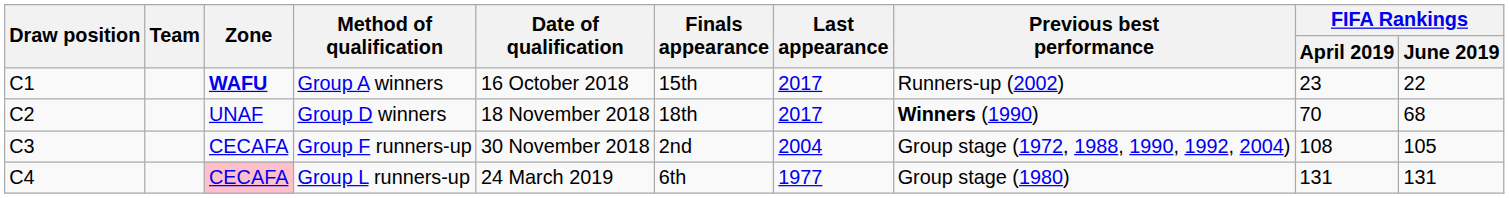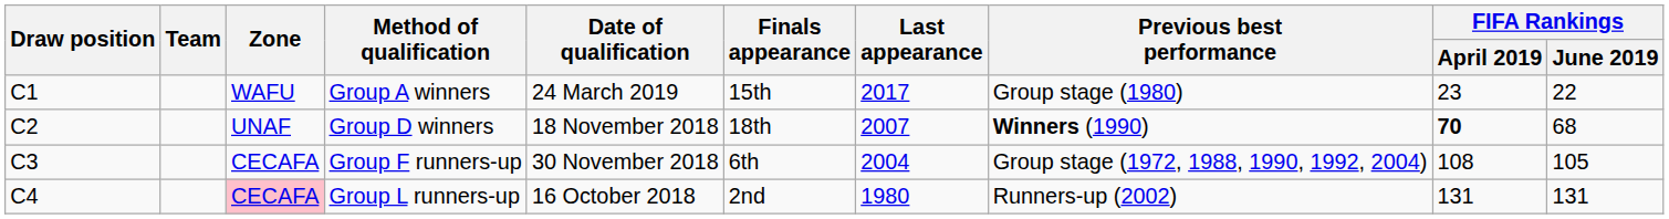 <table class="wikitable sortable">
 <tr>
 <th rowspan=2>Draw position</th>
 <th rowspan=2>Team</th>
 <th rowspan=2>Zone</th>
 <th rowspan=2>Method of<br>qualification</th>
 <th rowspan=2>Date of<br>qualification</th>
 <th rowspan=2>Finals<br>appearance</th>
 <th rowspan=2>Last<br>appearance</th>
 <th rowspan=2>Previous best<br>performance</th>
 <th colspan=2><a href='#'>FIFA Rankings</a></th>
 </tr>
 <tr>
 <th>April 2019</th>
 <th>June 2019</th>
 </tr>
 <tr>
 <td>C1</td>
 <td style=white-space:nowrap></td>
-<td><strong><a href='#'>WAFU</a></strong></td>
+<td><a href='#'>WAFU</a></td>
 <td data-sort-value="A1"><a href='#'>Group A</a> winners</td>
-<td data-sort-value="4">16 October 2018</td>
+<td data-sort-value="23">24 March 2019</td>
 <td>15th</td>
 <td><a href='#'>2017</a></td>
-<td data-sort-value="2">Runners-up (<a href='#'>2002</a>)</td>
+<td data-sort-value="9.2">Group stage (<a href='#'>1980</a>)</td>
 <td>23</td>
 <td>22</td>
 </tr>
 <tr>
 <td>C2</td>
 <td style=white-space:nowrap></td>
 <td><a href='#'>UNAF</a></td>
 <td data-sort-value="D1"><a href='#'>Group D</a> winners</td>
 <td data-sort-value="10">18 November 2018</td>
 <td>18th</td>
-<td><a href='#'>2017</a></td>
+<td><a href='#'>2007</a></td>
 <td data-sort-value="1"><strong>Winners</strong> (<a href='#'>1990</a>)</td>
-<td>70</td>
+<td><strong>70</strong></td>
 <td>68</td>
 </tr>
 <tr>
 <td>C3</td>
 <td style=white-space:nowrap></td>
 <td><a href='#'>CECAFA</a></td>
 <td data-sort-value="F2"><a href='#'>Group F</a> runners-up</td>
 <td data-sort-value="13">30 November 2018</td>
-<td>2nd</td>
+<td>6th</td>
 <td><a href='#'>2004</a></td>
 <td data-sort-value="9.1">Group stage (<a href='#'>1972</a>, <a href='#'>1988</a>, <a href='#'>1990</a>, <a href='#'>1992</a>, <a href='#'>2004</a>)</td>
 <td>108</td>
 <td>105</td>
 </tr>
 <tr>
 <td>C4</td>
 <td style=white-space:nowrap></td>
 <td style="background: pink;"><a href='#'>CECAFA</a></td>
 <td data-sort-value="L2"><a href='#'>Group L</a> runners-up</td>
-<td data-sort-value="23">24 March 2019</td>
-<td>6th</td>
-<td><a href='#'>1977</a></td>
-<td data-sort-value="9.2">Group stage (<a href='#'>1980</a>)</td>
+<td data-sort-value="4">16 October 2018</td>
+<td>2nd</td>
+<td><a href='#'>1980</a></td>
+<td data-sort-value="2">Runners-up (<a href='#'>2002</a>)</td>
 <td>131</td>
 <td>131</td>
 </tr>
 </table>
